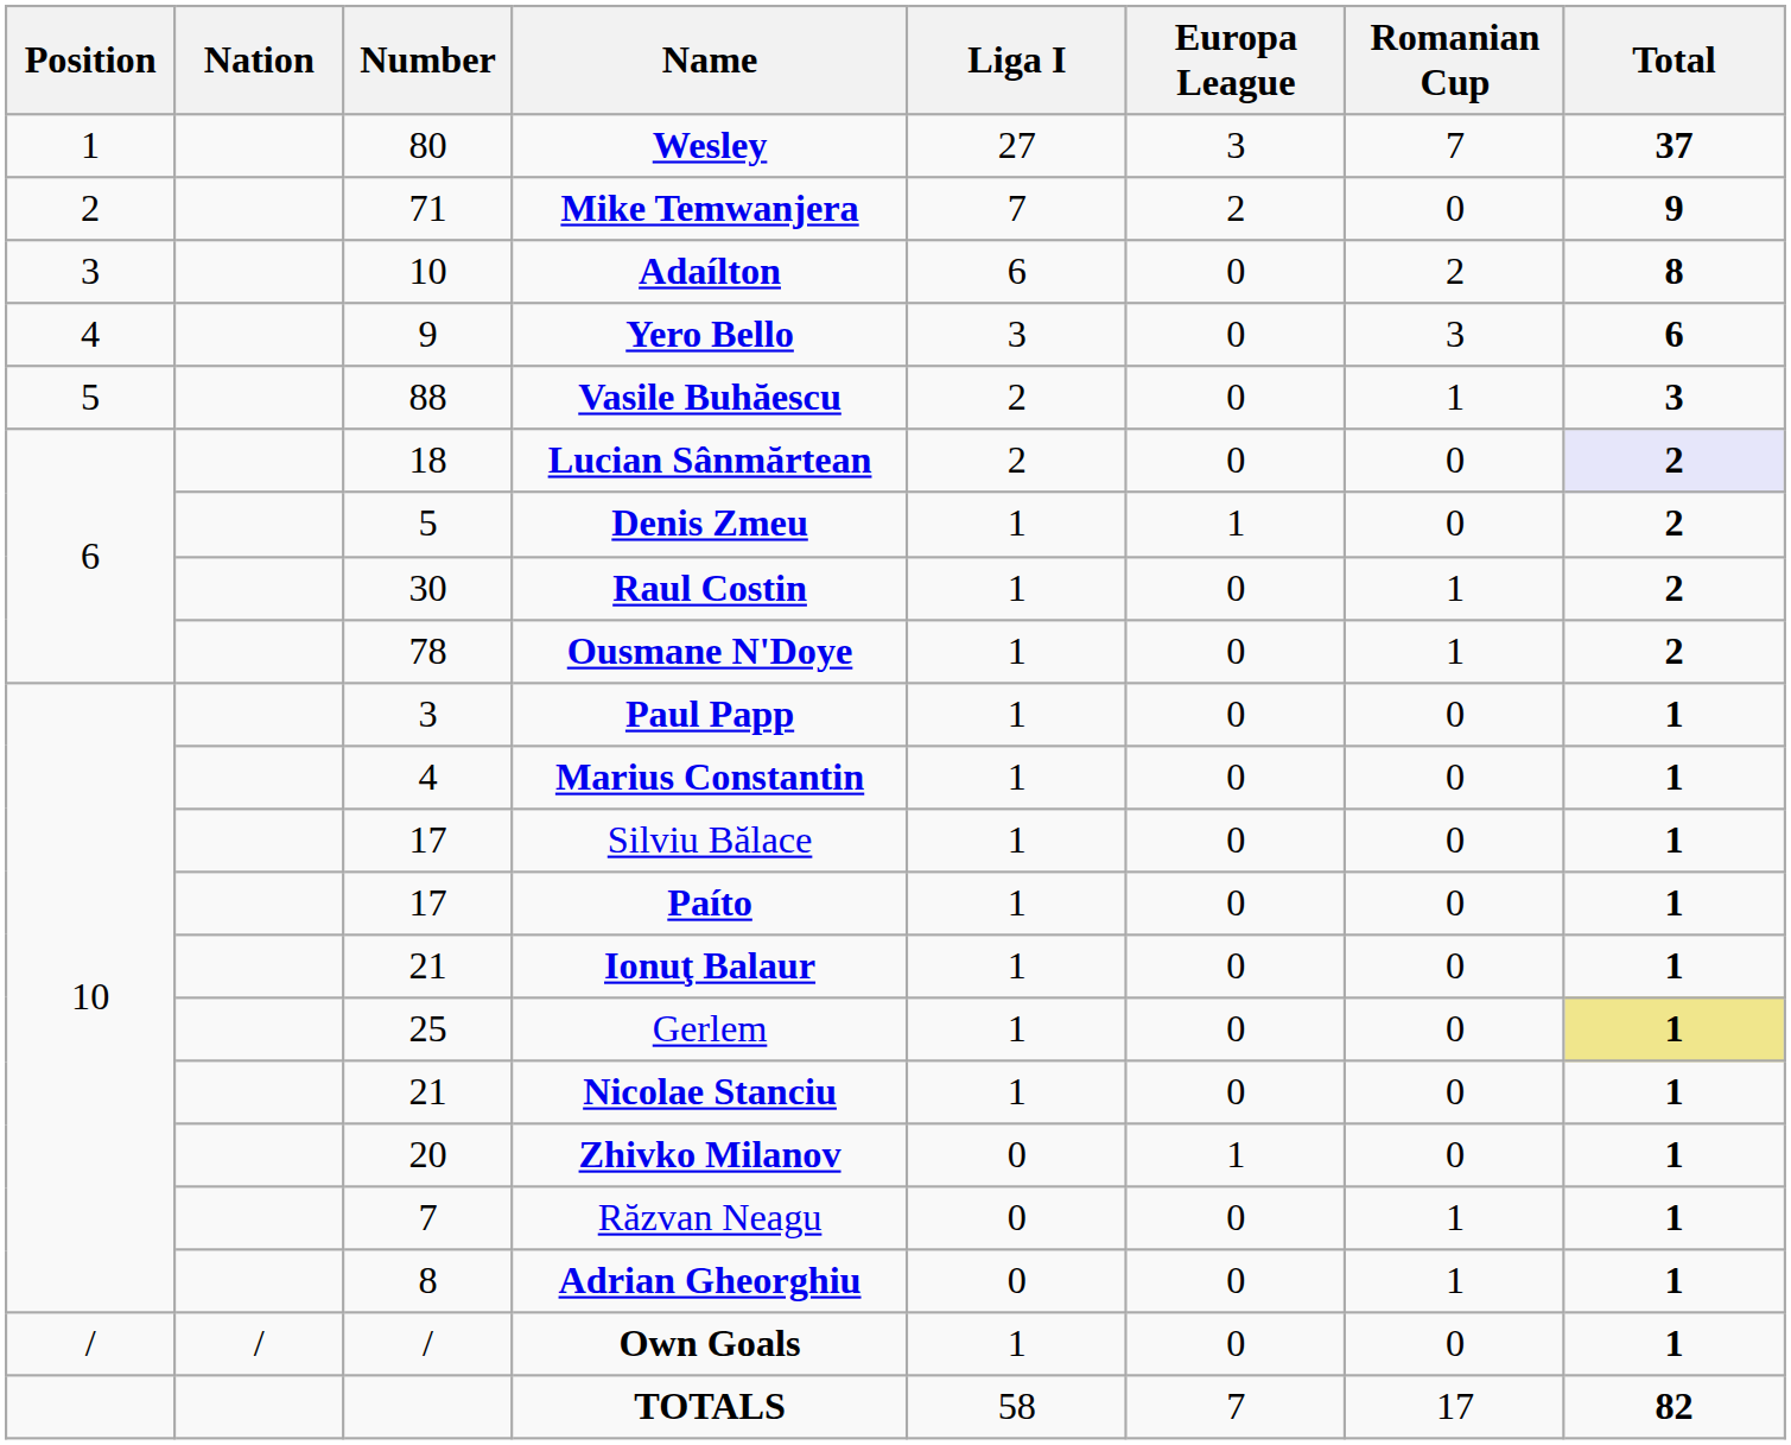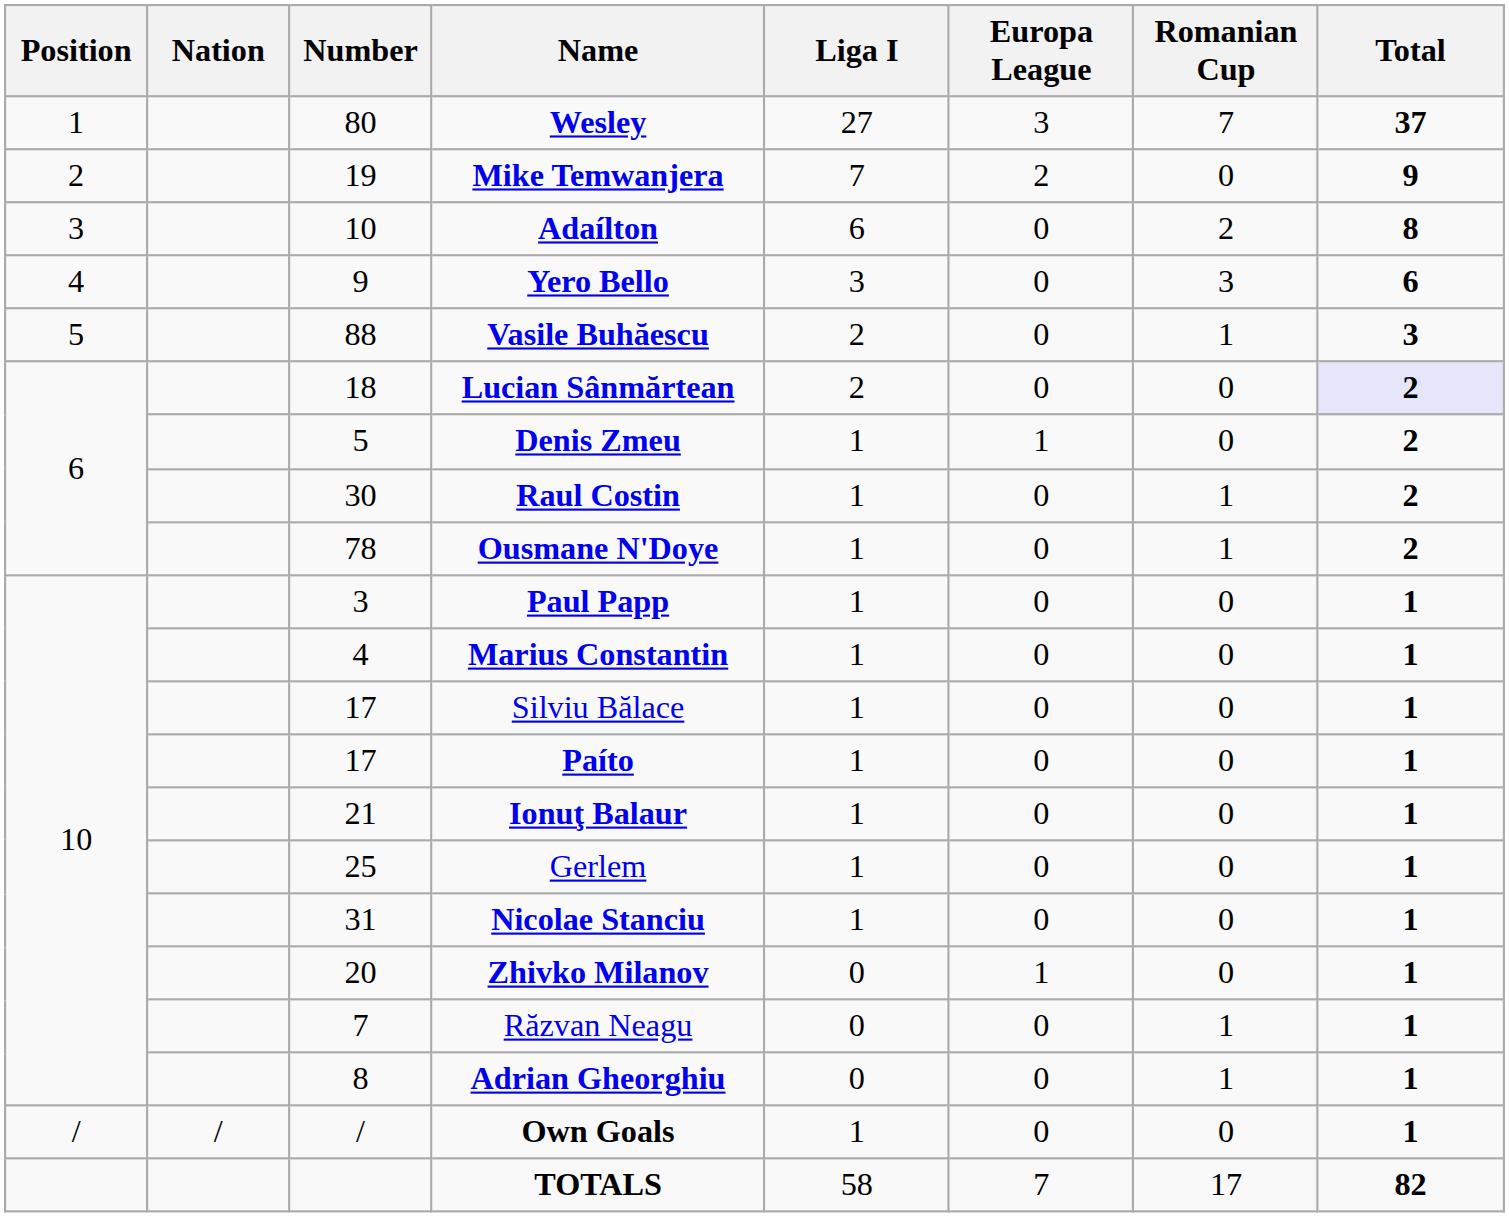 <table class="wikitable" style="font-size: 95%; text-align: center;">
 <tr>
 <th width=60>Position</th>
 <th width=60>Nation</th>
 <th width=60>Number</th>
 <th width=150>Name</th>
 <th width=80>Liga I</th>
 <th width=80>Europa League</th>
 <th width=80>Romanian Cup</th>
 <th width=80>Total</th>
 </tr>
 <tr>
 <td>1</td>
 <td></td>
 <td>80</td>
 <td><strong><a href='#'>Wesley</a></strong></td>
 <td>27</td>
 <td>3</td>
 <td>7</td>
 <td><strong>37</strong></td>
 </tr>
 <tr>
 <td>2</td>
 <td></td>
-<td>71</td>
+<td>19</td>
 <td><strong><a href='#'>Mike Temwanjera</a></strong></td>
 <td>7</td>
 <td>2</td>
 <td>0</td>
 <td><strong>9</strong></td>
 </tr>
 <tr>
 <td>3</td>
 <td></td>
 <td>10</td>
 <td><strong><a href='#'>Adaílton</a></strong></td>
 <td>6</td>
 <td>0</td>
 <td>2</td>
 <td><strong>8</strong></td>
 </tr>
 <tr>
 <td>4</td>
 <td></td>
 <td>9</td>
 <td><strong><a href='#'>Yero Bello</a></strong></td>
 <td>3</td>
 <td>0</td>
 <td>3</td>
 <td><strong>6</strong></td>
 </tr>
 <tr>
 <td>5</td>
 <td></td>
 <td>88</td>
 <td><strong><a href='#'>Vasile Buhăescu</a></strong></td>
 <td>2</td>
 <td>0</td>
 <td>1</td>
 <td><strong>3</strong></td>
 </tr>
 <tr>
 <td rowspan=4>6</td>
 <td></td>
 <td>18</td>
 <td><strong><a href='#'>Lucian Sânmărtean</a></strong></td>
 <td>2</td>
 <td>0</td>
 <td>0</td>
 <td style="background: lavender;"><strong>2</strong></td>
 </tr>
 <tr>
 <td></td>
 <td>5</td>
 <td><strong><a href='#'>Denis Zmeu</a></strong></td>
 <td>1</td>
 <td>1</td>
 <td>0</td>
 <td><strong>2</strong></td>
 </tr>
 <tr>
 <td></td>
 <td>30</td>
 <td><strong><a href='#'>Raul Costin</a></strong></td>
 <td>1</td>
 <td>0</td>
 <td>1</td>
 <td><strong>2</strong></td>
 </tr>
 <tr>
 <td></td>
 <td>78</td>
 <td><strong><a href='#'>Ousmane N'Doye</a></strong></td>
 <td>1</td>
 <td>0</td>
 <td>1</td>
 <td><strong>2</strong></td>
 </tr>
 <tr>
 <td rowspan=10>10</td>
 <td></td>
 <td>3</td>
 <td><strong><a href='#'>Paul Papp</a></strong></td>
 <td>1</td>
 <td>0</td>
 <td>0</td>
 <td><strong>1</strong></td>
 </tr>
 <tr>
 <td></td>
 <td>4</td>
 <td><strong><a href='#'>Marius Constantin</a></strong></td>
 <td>1</td>
 <td>0</td>
 <td>0</td>
 <td><strong>1</strong></td>
 </tr>
 <tr>
 <td></td>
 <td>17</td>
 <td><a href='#'>Silviu Bălace</a></td>
 <td>1</td>
 <td>0</td>
 <td>0</td>
 <td><strong>1</strong></td>
 </tr>
 <tr>
 <td></td>
 <td>17</td>
 <td><strong><a href='#'>Paíto</a></strong></td>
 <td>1</td>
 <td>0</td>
 <td>0</td>
 <td><strong>1</strong></td>
 </tr>
 <tr>
 <td></td>
 <td>21</td>
 <td><strong><a href='#'>Ionuţ Balaur</a></strong></td>
 <td>1</td>
 <td>0</td>
 <td>0</td>
 <td><strong>1</strong></td>
 </tr>
 <tr>
 <td></td>
 <td>25</td>
 <td><a href='#'>Gerlem</a></td>
 <td>1</td>
 <td>0</td>
 <td>0</td>
-<td style="background: khaki;"><strong>1</strong></td>
+<td><strong>1</strong></td>
 </tr>
 <tr>
 <td></td>
-<td>21</td>
+<td>31</td>
 <td><strong><a href='#'>Nicolae Stanciu</a></strong></td>
 <td>1</td>
 <td>0</td>
 <td>0</td>
 <td><strong>1</strong></td>
 </tr>
 <tr>
 <td></td>
 <td>20</td>
 <td><strong><a href='#'>Zhivko Milanov</a></strong></td>
 <td>0</td>
 <td>1</td>
 <td>0</td>
 <td><strong>1</strong></td>
 </tr>
 <tr>
 <td></td>
 <td>7</td>
 <td><a href='#'>Răzvan Neagu</a></td>
 <td>0</td>
 <td>0</td>
 <td>1</td>
 <td><strong>1</strong></td>
 </tr>
 <tr>
 <td></td>
 <td>8</td>
 <td><strong><a href='#'>Adrian Gheorghiu</a></strong></td>
 <td>0</td>
 <td>0</td>
 <td>1</td>
 <td><strong>1</strong></td>
 </tr>
 <tr>
 <td>/</td>
 <td>/</td>
 <td>/</td>
 <td><strong>Own Goals</strong></td>
 <td>1</td>
 <td>0</td>
 <td>0</td>
 <td><strong>1</strong></td>
 </tr>
 <tr>
 <td></td>
 <td></td>
 <td></td>
 <td><strong>TOTALS</strong></td>
 <td>58</td>
 <td>7</td>
 <td>17</td>
 <td><strong>82</strong></td>
 </tr>
 </table>
